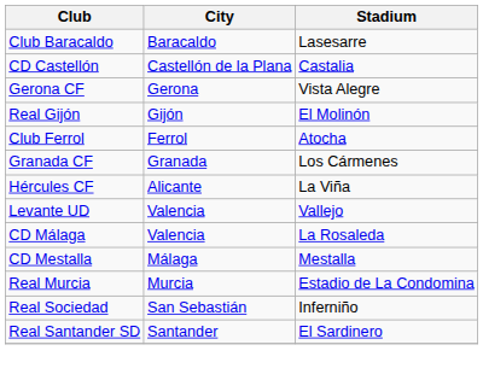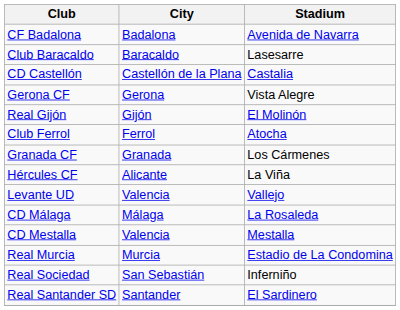 <table class="wikitable sortable" style="text-align: left;">
 <tr>
 <th>Club</th>
 <th>City</th>
 <th>Stadium</th>
+</tr>
+<tr>
+<td><a href='#'>CF Badalona</a></td>
+<td><a href='#'>Badalona</a></td>
+<td><a href='#'>Avenida de Navarra</a></td>
 </tr>
 <tr>
 <td><a href='#'>Club Baracaldo</a></td>
 <td><a href='#'>Baracaldo</a></td>
 <td>Lasesarre</td>
 </tr>
 <tr>
 <td><a href='#'>CD Castellón</a></td>
 <td><a href='#'>Castellón de la Plana</a></td>
 <td><a href='#'>Castalia</a></td>
 </tr>
 <tr>
 <td><a href='#'>Gerona CF</a></td>
 <td><a href='#'>Gerona</a></td>
 <td>Vista Alegre</td>
 </tr>
 <tr>
 <td><a href='#'>Real Gijón</a></td>
 <td><a href='#'>Gijón</a></td>
 <td><a href='#'>El Molinón</a></td>
 </tr>
 <tr>
 <td><a href='#'>Club Ferrol</a></td>
 <td><a href='#'>Ferrol</a></td>
 <td><a href='#'>Atocha</a></td>
 </tr>
 <tr>
 <td><a href='#'>Granada CF</a></td>
 <td><a href='#'>Granada</a></td>
 <td>Los Cármenes</td>
 </tr>
 <tr>
 <td><a href='#'>Hércules CF</a></td>
 <td><a href='#'>Alicante</a></td>
 <td>La Viña</td>
 </tr>
 <tr>
 <td><a href='#'>Levante UD</a></td>
 <td><a href='#'>Valencia</a></td>
 <td><a href='#'>Vallejo</a></td>
 </tr>
 <tr>
 <td><a href='#'>CD Málaga</a></td>
-<td><a href='#'>Valencia</a></td>
+<td><a href='#'>Málaga</a></td>
 <td><a href='#'>La Rosaleda</a></td>
 </tr>
 <tr>
 <td><a href='#'>CD Mestalla</a></td>
-<td><a href='#'>Málaga</a></td>
+<td><a href='#'>Valencia</a></td>
 <td><a href='#'>Mestalla</a></td>
 </tr>
 <tr>
 <td><a href='#'>Real Murcia</a></td>
 <td><a href='#'>Murcia</a></td>
 <td><a href='#'>Estadio de La Condomina</a></td>
 </tr>
 <tr>
 <td><a href='#'>Real Sociedad</a></td>
 <td><a href='#'>San Sebastián</a></td>
 <td>Inferniño</td>
 </tr>
 <tr>
 <td><a href='#'>Real Santander SD</a></td>
 <td><a href='#'>Santander</a></td>
 <td><a href='#'>El Sardinero</a></td>
 </tr>
 <tr>
 </tr>
 </table>
